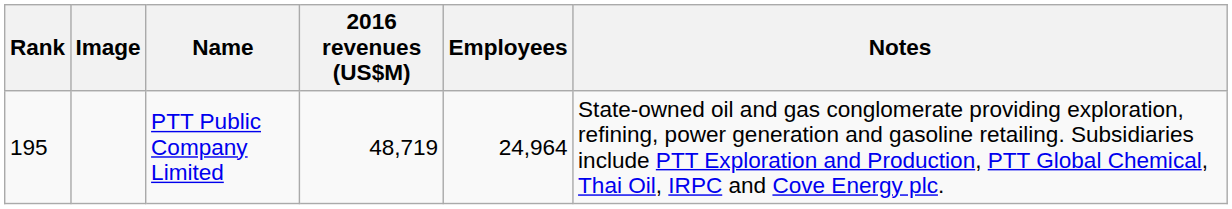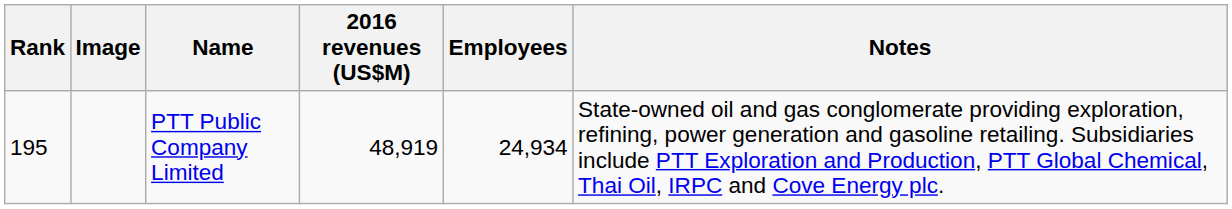 <table class="wikitable sortable">
 <tr>
 <th>Rank</th>
 <th>Image</th>
 <th>Name</th>
 <th>2016 revenues (US$M)</th>
 <th>Employees</th>
 <th>Notes</th>
 </tr>
 <tr>
 <td>195</td>
 <td></td>
 <td><a href='#'>PTT Public Company Limited</a></td>
-<td align="right">48,719</td>
-<td align="right">24,964</td>
+<td align="right">48,919</td>
+<td align="right">24,934</td>
 <td>State-owned oil and gas conglomerate providing exploration, refining, power generation and gasoline retailing. Subsidiaries include <a href='#'>PTT Exploration and Production</a>, <a href='#'>PTT Global Chemical</a>, <a href='#'>Thai Oil</a>, <a href='#'>IRPC</a> and <a href='#'>Cove Energy plc</a>.</td>
 </tr>
 </table>
